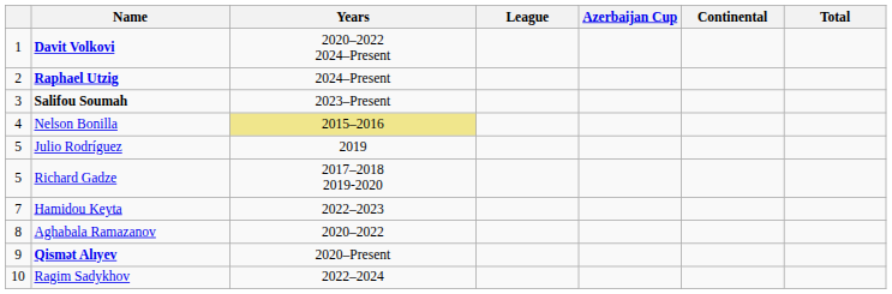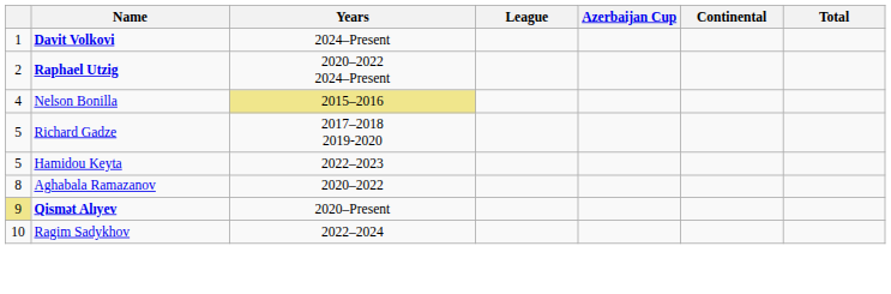 <table class="wikitable sortable"  style="text-align:center; font-size:90%; ">
 <tr>
 <th width=20px></th>
 <th width=200px>Name</th>
 <th width=250px>Years</th>
 <th width=100px>League</th>
 <th width=100px><a href='#'>Azerbaijan Cup</a></th>
 <th width=100px>Continental</th>
 <th width=100px>Total</th>
 </tr>
 <tr>
 <td>1</td>
 <td align="left"> <strong><a href='#'>Davit Volkovi</a></strong></td>
-<td>2020–2022 <br> 2024–Present</td>
+<td>2024–Present</td>
 <td></td>
 <td></td>
 <td></td>
 <td></td>
 </tr>
 <tr>
 <td>2</td>
 <td align="left"> <strong><a href='#'>Raphael Utzig</a></strong></td>
-<td>2024–Present</td>
-<td></td>
-<td></td>
-<td></td>
-<td></td>
-</tr>
-<tr>
-<td>3</td>
-<td align="left"> <strong>Salifou Soumah</strong></td>
-<td>2023–Present</td>
+<td>2020–2022 <br> 2024–Present</td>
 <td></td>
 <td></td>
 <td></td>
 <td></td>
 </tr>
 <tr>
 <td>4</td>
 <td align="left"> <a href='#'>Nelson Bonilla</a></td>
 <td style="background: khaki;">2015–2016</td>
 <td></td>
 <td></td>
 <td></td>
 <td></td>
 </tr>
 <tr>
 <td>5</td>
-<td align="left"> <a href='#'>Julio Rodríguez</a></td>
-<td>2019</td>
-<td></td>
-<td></td>
-<td></td>
-<td></td>
-</tr>
-<tr>
-<td>5</td>
 <td align="left"> <a href='#'>Richard Gadze</a></td>
 <td>2017–2018 <br> 2019-2020</td>
 <td></td>
 <td></td>
 <td></td>
 <td></td>
 </tr>
 <tr>
-<td>7</td>
+<td>5</td>
 <td align="left"> <a href='#'>Hamidou Keyta</a></td>
 <td>2022–2023</td>
 <td></td>
 <td></td>
 <td></td>
 <td></td>
 </tr>
 <tr>
 <td>8</td>
 <td align="left"> <a href='#'>Aghabala Ramazanov</a></td>
 <td>2020–2022</td>
 <td></td>
 <td></td>
 <td></td>
 <td></td>
 </tr>
 <tr>
-<td>9</td>
+<td style="background: khaki;">9</td>
 <td align="left"> <strong><a href='#'>Qismət Alıyev</a></strong></td>
 <td>2020–Present</td>
 <td></td>
 <td></td>
 <td></td>
 <td></td>
 </tr>
 <tr>
 <td>10</td>
 <td align="left"> <a href='#'>Ragim Sadykhov</a></td>
 <td>2022–2024</td>
 <td></td>
 <td></td>
 <td></td>
 <td></td>
 </tr>
 </table>
